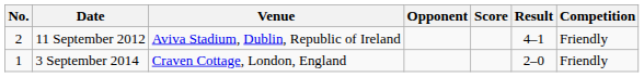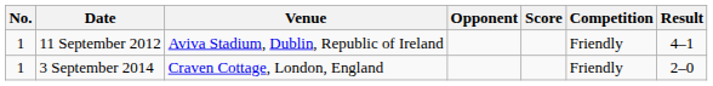 <table class="wikitable sortable">
 <tr>
 <th scope="col">No.</th>
 <th scope="col">Date</th>
 <th scope="col">Venue</th>
 <th scope="col">Opponent</th>
 <th scope="col">Score</th>
+<th scope="col">Competition</th>
 <th scope="col">Result</th>
-<th scope="col">Competition</th>
 </tr>
 <tr>
-<td style="text-align:center">2</td>
+<td style="text-align:center">1</td>
 <td>11 September 2012</td>
 <td><a href='#'>Aviva Stadium</a>, <a href='#'>Dublin</a>, Republic of Ireland</td>
 <td></td>
 <td></td>
+<td>Friendly</td>
 <td style="text-align:center">4–1</td>
-<td>Friendly</td>
 </tr>
 <tr>
 <td style="text-align:center">1</td>
 <td>3 September 2014</td>
 <td><a href='#'>Craven Cottage</a>, London, England</td>
 <td></td>
 <td></td>
+<td>Friendly</td>
 <td style="text-align:center">2–0</td>
-<td>Friendly</td>
 </tr>
 </table>
